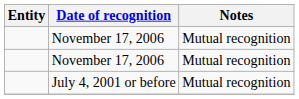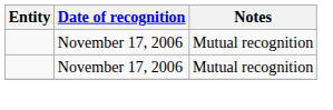 <table class="wikitable">
 <tr>
 <th>Entity</th>
 <th><a href='#'>Date of recognition</a></th>
 <th>Notes</th>
 </tr>
 <tr>
 <td></td>
 <td>November 17, 2006</td>
 <td>Mutual recognition</td>
 </tr>
 <tr>
 <td></td>
 <td>November 17, 2006</td>
 <td>Mutual recognition</td>
 </tr>
 <tr>
-<td></td>
-<td>July 4, 2001 or before</td>
-<td>Mutual recognition</td>
-</tr>
-<tr>
 </tr>
 </table>
